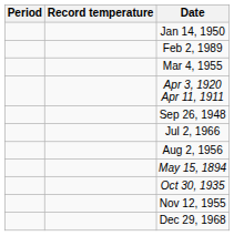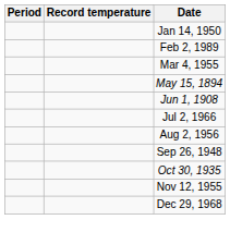 <table class="wikitable mw-collapsible sortable" style="text-align:center;">
 <tr>
 <th>Period</th>
 <th>Record temperature</th>
 <th>Date</th>
 </tr>
 <tr>
 <td></td>
 <td></td>
 <td>Jan 14, 1950</td>
 </tr>
 <tr>
 <td></td>
 <td></td>
 <td>Feb 2, 1989</td>
 </tr>
 <tr>
 <td></td>
 <td></td>
 <td>Mar 4, 1955</td>
 </tr>
 <tr>
 <td></td>
 <td></td>
-<td data-sort-value="Apr 3, 1920"><em>Apr 3, 1920</em><br><em>Apr 11, 1911</em></td>
+<td><em>May 15, 1894</em></td>
 </tr>
 <tr>
 <td></td>
 <td></td>
-<td>Sep 26, 1948</td>
+<td><em>Jun 1, 1908</em></td>
 </tr>
 <tr>
 <td></td>
 <td></td>
 <td>Jul 2, 1966</td>
 </tr>
 <tr>
 <td></td>
 <td></td>
 <td>Aug 2, 1956</td>
 </tr>
 <tr>
 <td></td>
 <td></td>
-<td><em>May 15, 1894</em></td>
+<td>Sep 26, 1948</td>
 </tr>
 <tr>
 <td></td>
 <td></td>
 <td><em>Oct 30, 1935</em></td>
 </tr>
 <tr>
 <td></td>
 <td></td>
 <td>Nov 12, 1955</td>
 </tr>
 <tr>
 <td></td>
 <td></td>
 <td>Dec 29, 1968</td>
 </tr>
 </table>
